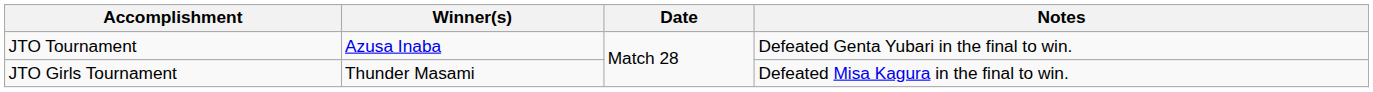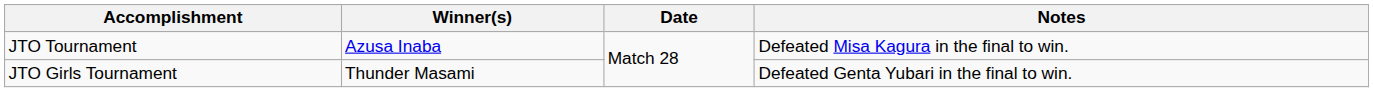 <table class="wikitable" style="width:100%;">
 <tr>
 <th>Accomplishment</th>
 <th>Winner(s)</th>
 <th>Date</th>
 <th>Notes</th>
 </tr>
 <tr>
 <td>JTO Tournament</td>
 <td><a href='#'>Azusa Inaba</a></td>
 <td rowspan=2>Match 28</td>
-<td>Defeated Genta Yubari in the final to win.</td>
+<td>Defeated <a href='#'>Misa Kagura</a> in the final to win.</td>
 </tr>
 <tr>
 <td>JTO Girls Tournament</td>
 <td>Thunder Masami</td>
-<td>Defeated <a href='#'>Misa Kagura</a> in the final to win.</td>
+<td>Defeated Genta Yubari in the final to win.</td>
 </tr>
 </table>
